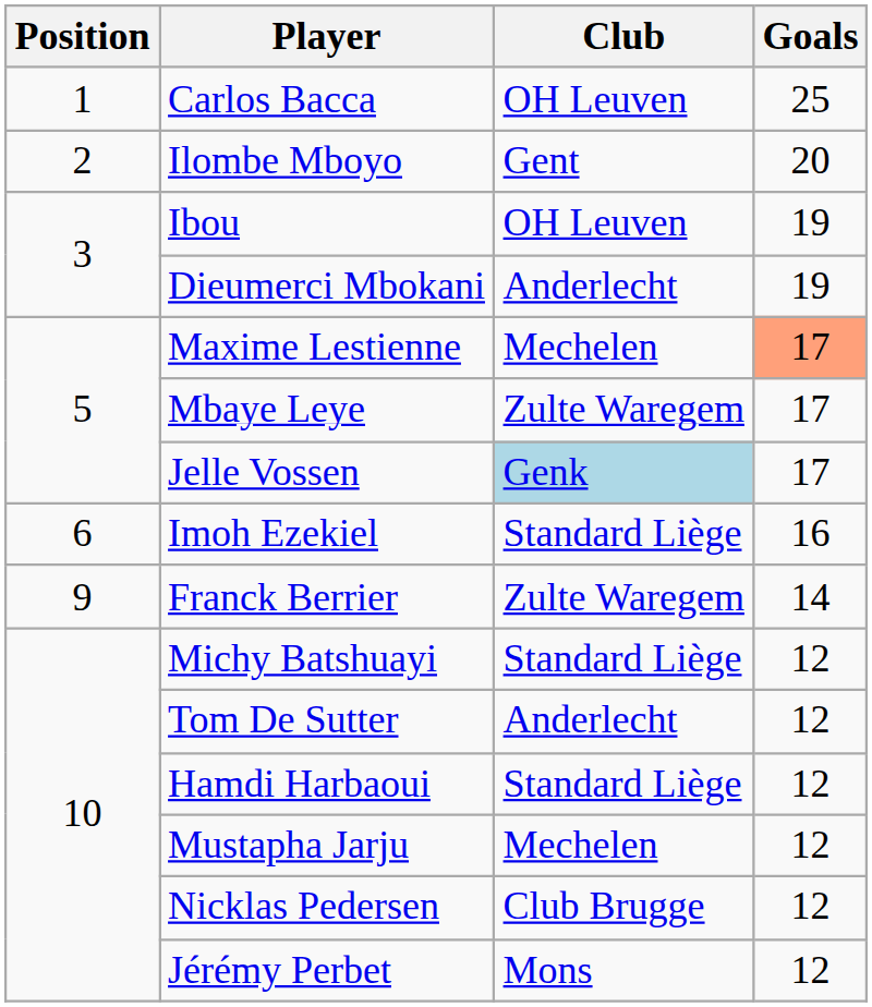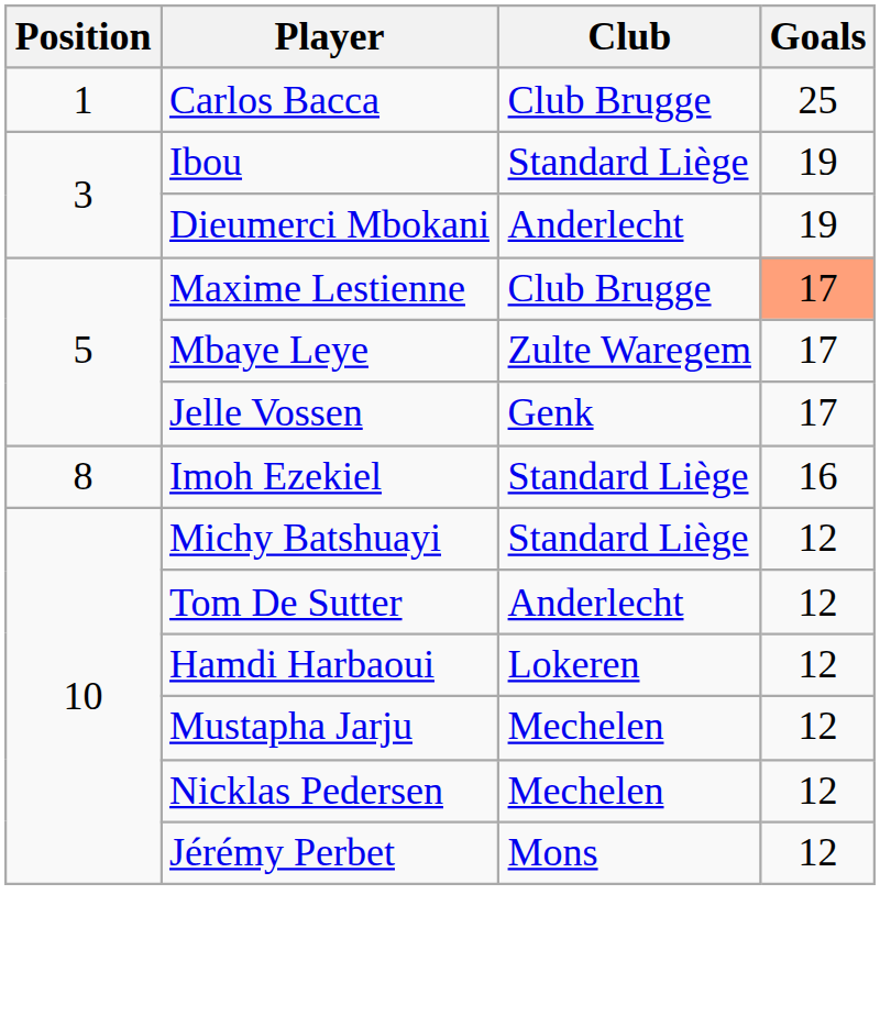 <table class="wikitable" style="text-align:center">
 <tr>
 <th>Position</th>
 <th>Player</th>
 <th>Club</th>
 <th>Goals</th>
 </tr>
 <tr>
 <td>1</td>
 <td align="left"> <a href='#'>Carlos Bacca</a></td>
-<td align="left"><a href='#'>OH Leuven</a></td>
+<td align="left"><a href='#'>Club Brugge</a></td>
 <td>25</td>
-</tr>
-<tr>
-<td>2</td>
-<td align="left"> <a href='#'>Ilombe Mboyo</a></td>
-<td align="left"><a href='#'>Gent</a></td>
-<td>20</td>
 </tr>
 <tr>
 <td rowspan="2">3</td>
 <td align="left"> <a href='#'>Ibou</a></td>
-<td align="left"><a href='#'>OH Leuven</a></td>
+<td align="left"><a href='#'>Standard Liège</a></td>
 <td>19</td>
 </tr>
 <tr>
 <td align="left"> <a href='#'>Dieumerci Mbokani</a></td>
 <td align="left"><a href='#'>Anderlecht</a></td>
 <td>19</td>
 </tr>
 <tr>
 <td rowspan="3">5</td>
 <td align="left"> <a href='#'>Maxime Lestienne</a></td>
-<td align="left"><a href='#'>Mechelen</a></td>
+<td align="left"><a href='#'>Club Brugge</a></td>
 <td style="background: lightsalmon;">17</td>
 </tr>
 <tr>
 <td align="left"> <a href='#'>Mbaye Leye</a></td>
 <td align="left"><a href='#'>Zulte Waregem</a></td>
 <td>17</td>
 </tr>
 <tr>
 <td align="left"> <a href='#'>Jelle Vossen</a></td>
-<td align="left" style="background: lightblue;"><a href='#'>Genk</a></td>
+<td align="left"><a href='#'>Genk</a></td>
 <td>17</td>
 </tr>
 <tr>
-<td>6</td>
+<td>8</td>
 <td align="left"> <a href='#'>Imoh Ezekiel</a></td>
 <td align="left"><a href='#'>Standard Liège</a></td>
 <td>16</td>
-</tr>
-<tr>
-<td>9</td>
-<td align="left"> <a href='#'>Franck Berrier</a></td>
-<td align="left"><a href='#'>Zulte Waregem</a></td>
-<td>14</td>
 </tr>
 <tr>
 <td rowspan="6">10</td>
 <td align="left"> <a href='#'>Michy Batshuayi</a></td>
 <td align="left"><a href='#'>Standard Liège</a></td>
 <td>12</td>
 </tr>
 <tr>
 <td align="left"> <a href='#'>Tom De Sutter</a></td>
 <td align="left"><a href='#'>Anderlecht</a></td>
 <td>12</td>
 </tr>
 <tr>
 <td align="left"> <a href='#'>Hamdi Harbaoui</a></td>
-<td align="left"><a href='#'>Standard Liège</a></td>
+<td align="left"><a href='#'>Lokeren</a></td>
 <td>12</td>
 </tr>
 <tr>
 <td align="left"> <a href='#'>Mustapha Jarju</a></td>
 <td align="left"><a href='#'>Mechelen</a></td>
 <td>12</td>
 </tr>
 <tr>
 <td align="left"> <a href='#'>Nicklas Pedersen</a></td>
-<td align="left"><a href='#'>Club Brugge</a></td>
+<td align="left"><a href='#'>Mechelen</a></td>
 <td>12</td>
 </tr>
 <tr>
 <td align="left"> <a href='#'>Jérémy Perbet</a></td>
 <td align="left"><a href='#'>Mons</a></td>
 <td>12</td>
 </tr>
 </table>
